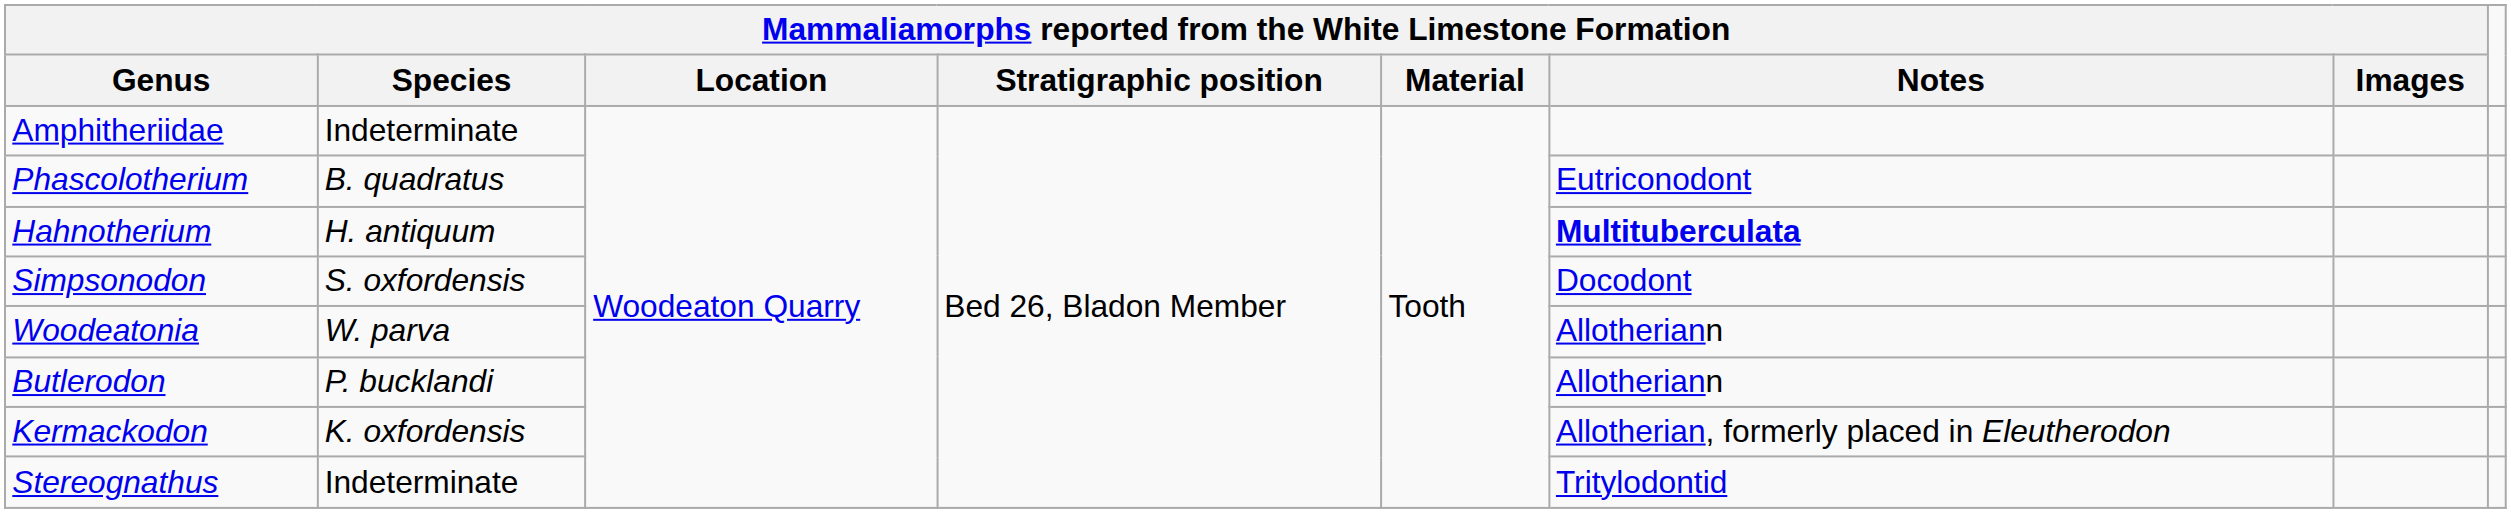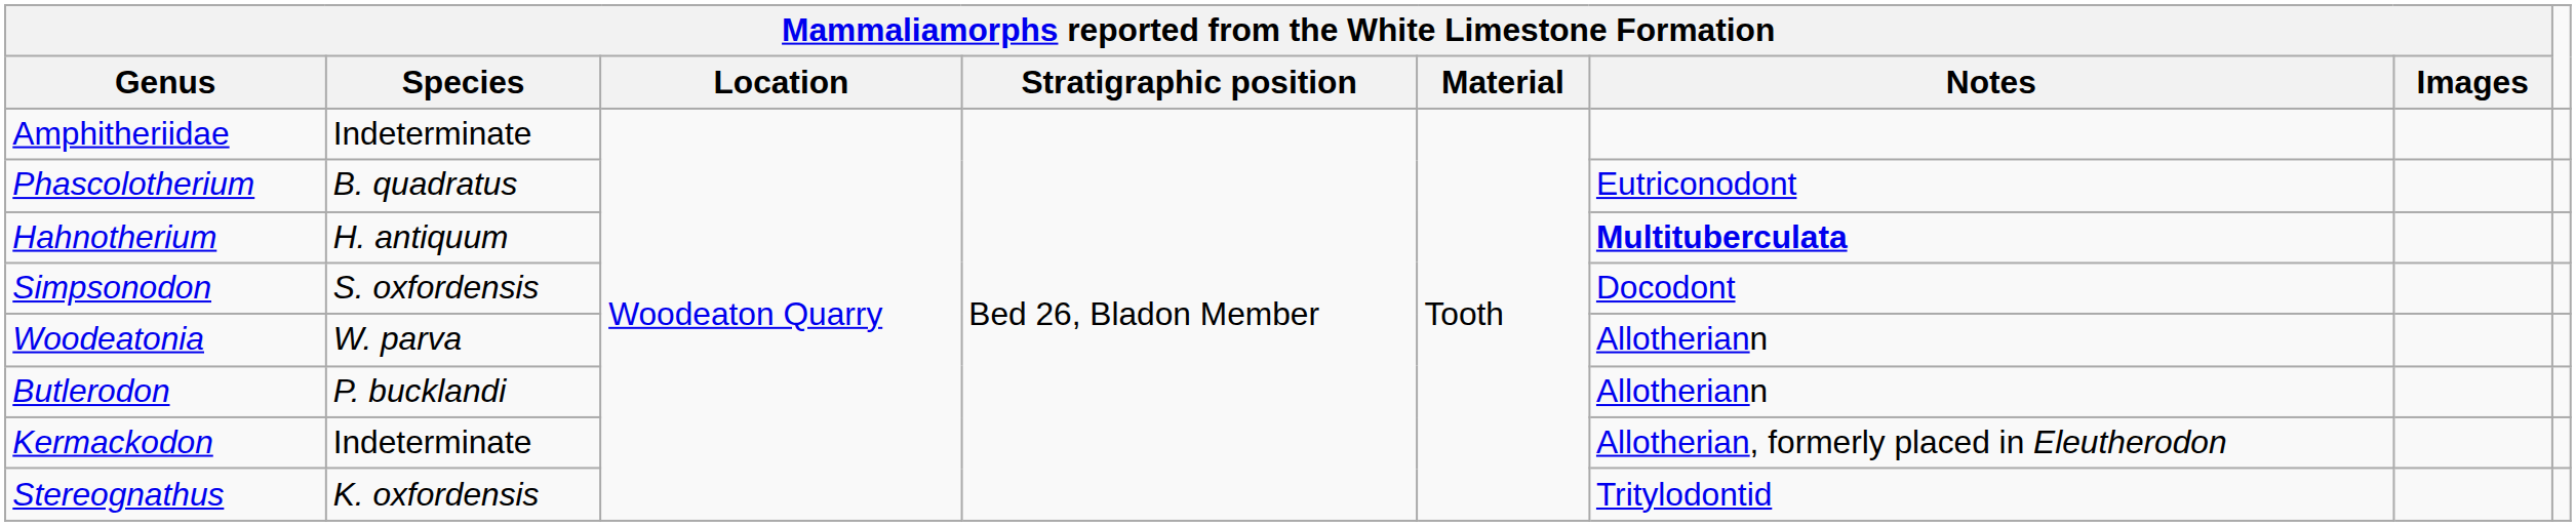 <table class="wikitable" align="center" width="100%">
 <tr>
 <th colspan="7" align="center"><a href='#'>Mammaliamorphs</a> <strong>reported from the White Limestone Formation</strong></th>
 </tr>
 <tr>
 <th>Genus</th>
 <th>Species</th>
 <th>Location</th>
 <th>Stratigraphic position</th>
 <th>Material</th>
 <th>Notes</th>
 <th>Images</th>
 </tr>
 <tr>
 <td><a href='#'>Amphitheriidae</a></td>
 <td>Indeterminate</td>
 <td rowspan="8"><a href='#'>Woodeaton Quarry</a></td>
 <td rowspan="8">Bed 26, Bladon Member</td>
 <td rowspan="8">Tooth</td>
 <td></td>
 <td></td>
 <td></td>
 </tr>
 <tr>
 <td><em><a href='#'>Phascolotherium</a></em></td>
 <td><em>B. quadratus</em></td>
 <td><a href='#'>Eutriconodont</a></td>
 <td></td>
 <td></td>
 </tr>
 <tr>
 <td><em><a href='#'>Hahnotherium</a></em></td>
 <td><em>H. antiquum</em></td>
 <td><strong><a href='#'>Multituberculata</a></strong></td>
 <td></td>
 <td></td>
 </tr>
 <tr>
 <td><em><a href='#'>Simpsonodon</a></em></td>
 <td><em>S. oxfordensis</em></td>
 <td><a href='#'>Docodont</a></td>
 <td></td>
 <td></td>
 </tr>
 <tr>
 <td><em><a href='#'>Woodeatonia</a></em></td>
 <td><em>W. parva</em></td>
 <td><a href='#'>Allotherian</a>n</td>
 <td></td>
 <td></td>
 </tr>
 <tr>
 <td><em><a href='#'>Butlerodon</a></em></td>
 <td><em>P. bucklandi</em></td>
 <td><a href='#'>Allotherian</a>n</td>
 <td></td>
 <td></td>
 </tr>
 <tr>
 <td><em><a href='#'>Kermackodon</a></em></td>
-<td><em>K. oxfordensis</em></td>
+<td>Indeterminate</td>
 <td><a href='#'>Allotherian</a>, formerly placed in <em>Eleutherodon</em></td>
 <td></td>
 <td></td>
 </tr>
 <tr>
 <td><em><a href='#'>Stereognathus</a></em></td>
-<td>Indeterminate</td>
+<td><em>K. oxfordensis</em></td>
 <td><a href='#'>Tritylodontid</a></td>
 <td></td>
 <td></td>
 </tr>
 </table>
